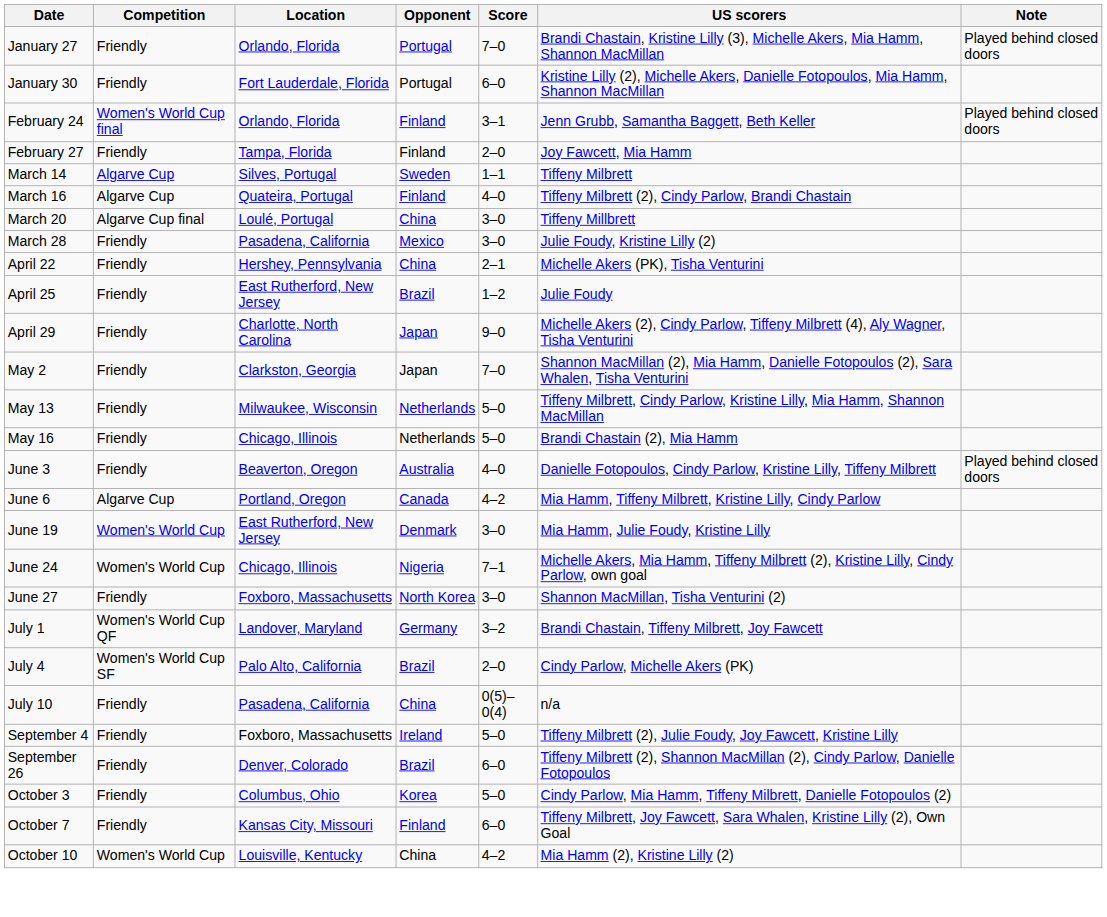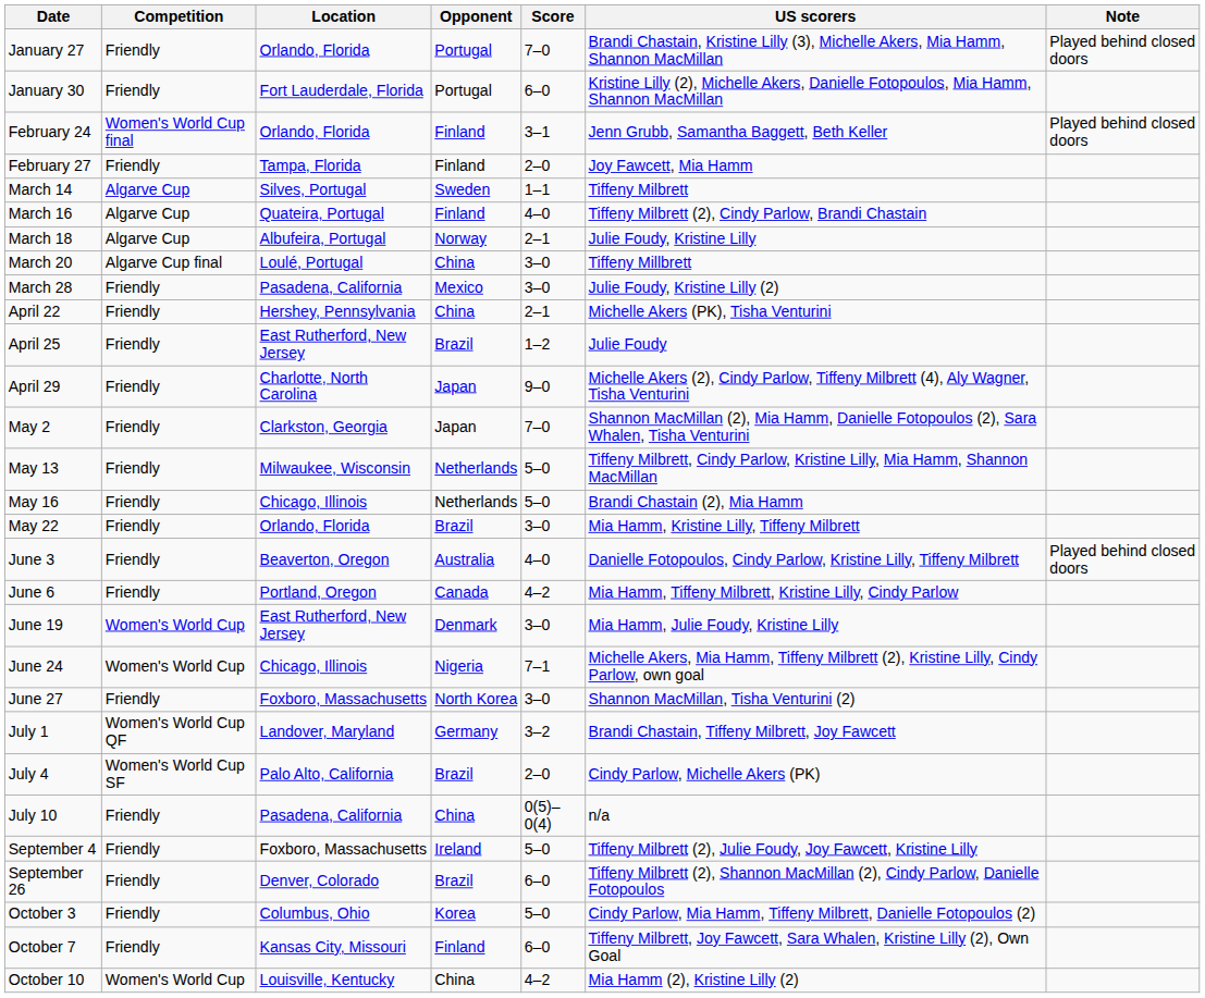 <table class="wikitable">
 <tr>
 <th>Date</th>
 <th>Competition</th>
 <th>Location</th>
 <th>Opponent</th>
 <th>Score</th>
 <th>US scorers</th>
 <th>Note</th>
 </tr>
 <tr>
 <td>January 27</td>
 <td>Friendly</td>
 <td><a href='#'>Orlando, Florida</a></td>
 <td><a href='#'>Portugal</a></td>
 <td>7–0</td>
 <td><a href='#'>Brandi Chastain</a>, <a href='#'>Kristine Lilly</a> (3), <a href='#'>Michelle Akers</a>, <a href='#'>Mia Hamm</a>, <a href='#'>Shannon MacMillan</a></td>
 <td>Played behind closed doors</td>
 </tr>
 <tr>
 <td>January 30</td>
 <td>Friendly</td>
 <td><a href='#'>Fort Lauderdale, Florida</a></td>
 <td>Portugal</td>
 <td>6–0</td>
 <td><a href='#'>Kristine Lilly</a> (2), <a href='#'>Michelle Akers</a>, <a href='#'>Danielle Fotopoulos</a>, <a href='#'>Mia Hamm</a>, <a href='#'>Shannon MacMillan</a></td>
 <td></td>
 </tr>
 <tr>
 <td>February 24</td>
 <td><a href='#'>Women's World Cup final</a></td>
 <td><a href='#'>Orlando, Florida</a></td>
 <td><a href='#'>Finland</a></td>
 <td>3–1</td>
 <td><a href='#'>Jenn Grubb</a>, <a href='#'>Samantha Baggett</a>, <a href='#'>Beth Keller</a></td>
 <td>Played behind closed doors</td>
 </tr>
 <tr>
 <td>February 27</td>
 <td>Friendly</td>
 <td><a href='#'>Tampa, Florida</a></td>
 <td>Finland</td>
 <td>2–0</td>
 <td><a href='#'>Joy Fawcett</a>, <a href='#'>Mia Hamm</a></td>
 <td></td>
 </tr>
 <tr>
 <td>March 14</td>
 <td><a href='#'>Algarve Cup</a></td>
 <td><a href='#'>Silves, Portugal</a></td>
 <td><a href='#'>Sweden</a></td>
 <td>1–1</td>
 <td><a href='#'>Tiffeny Milbrett</a></td>
 <td></td>
 </tr>
 <tr>
 <td>March 16</td>
 <td>Algarve Cup</td>
 <td><a href='#'>Quateira, Portugal</a></td>
 <td><a href='#'>Finland</a></td>
 <td>4–0</td>
 <td><a href='#'>Tiffeny Milbrett</a> (2), <a href='#'>Cindy Parlow</a>, <a href='#'>Brandi Chastain</a></td>
+<td></td>
+</tr>
+<tr>
+<td>March 18</td>
+<td>Algarve Cup</td>
+<td><a href='#'>Albufeira, Portugal</a></td>
+<td><a href='#'>Norway</a></td>
+<td>2–1</td>
+<td><a href='#'>Julie Foudy</a>, <a href='#'>Kristine Lilly</a></td>
 <td></td>
 </tr>
 <tr>
 <td>March 20</td>
 <td>Algarve Cup final</td>
 <td><a href='#'>Loulé, Portugal</a></td>
 <td><a href='#'>China</a></td>
 <td>3–0</td>
 <td><a href='#'>Tiffeny Millbrett</a></td>
 <td></td>
 </tr>
 <tr>
 <td>March 28</td>
 <td>Friendly</td>
 <td><a href='#'>Pasadena, California</a></td>
 <td><a href='#'>Mexico</a></td>
 <td>3–0</td>
 <td><a href='#'>Julie Foudy</a>, <a href='#'>Kristine Lilly</a> (2)</td>
 <td></td>
 </tr>
 <tr>
 <td>April 22</td>
 <td>Friendly</td>
 <td><a href='#'>Hershey, Pennsylvania</a></td>
 <td><a href='#'>China</a></td>
 <td>2–1</td>
 <td><a href='#'>Michelle Akers</a> (PK), <a href='#'>Tisha Venturini</a></td>
 <td></td>
 </tr>
 <tr>
 <td>April 25</td>
 <td>Friendly</td>
 <td><a href='#'>East Rutherford, New Jersey</a></td>
 <td><a href='#'>Brazil</a></td>
 <td>1–2</td>
 <td><a href='#'>Julie Foudy</a></td>
 <td></td>
 </tr>
 <tr>
 <td>April 29</td>
 <td>Friendly</td>
 <td><a href='#'>Charlotte, North Carolina</a></td>
 <td><a href='#'>Japan</a></td>
 <td>9–0</td>
 <td><a href='#'>Michelle Akers</a> (2), <a href='#'>Cindy Parlow</a>, <a href='#'>Tiffeny Milbrett</a> (4), <a href='#'>Aly Wagner</a>, <a href='#'>Tisha Venturini</a></td>
 <td></td>
 </tr>
 <tr>
 <td>May 2</td>
 <td>Friendly</td>
 <td><a href='#'>Clarkston, Georgia</a></td>
 <td>Japan</td>
 <td>7–0</td>
 <td><a href='#'>Shannon MacMillan</a> (2), <a href='#'>Mia Hamm</a>, <a href='#'>Danielle Fotopoulos</a> (2), <a href='#'>Sara Whalen</a>, <a href='#'>Tisha Venturini</a></td>
 <td></td>
 </tr>
 <tr>
 <td>May 13</td>
 <td>Friendly</td>
 <td><a href='#'>Milwaukee, Wisconsin</a></td>
 <td><a href='#'>Netherlands</a></td>
 <td>5–0</td>
 <td><a href='#'>Tiffeny Milbrett</a>, <a href='#'>Cindy Parlow</a>, <a href='#'>Kristine Lilly</a>, <a href='#'>Mia Hamm</a>, <a href='#'>Shannon MacMillan</a></td>
 <td></td>
 </tr>
 <tr>
 <td>May 16</td>
 <td>Friendly</td>
 <td><a href='#'>Chicago, Illinois</a></td>
 <td>Netherlands</td>
 <td>5–0</td>
 <td><a href='#'>Brandi Chastain</a> (2), <a href='#'>Mia Hamm</a></td>
 <td></td>
 </tr>
 <tr>
+<td>May 22</td>
+<td>Friendly</td>
+<td><a href='#'>Orlando, Florida</a></td>
+<td><a href='#'>Brazil</a></td>
+<td>3–0</td>
+<td><a href='#'>Mia Hamm</a>, <a href='#'>Kristine Lilly</a>, <a href='#'>Tiffeny Milbrett</a></td>
+<td></td>
+</tr>
+<tr>
 <td>June 3</td>
 <td>Friendly</td>
 <td><a href='#'>Beaverton, Oregon</a></td>
 <td><a href='#'>Australia</a></td>
 <td>4–0</td>
 <td><a href='#'>Danielle Fotopoulos</a>, <a href='#'>Cindy Parlow</a>, <a href='#'>Kristine Lilly</a>, <a href='#'>Tiffeny Milbrett</a></td>
 <td>Played behind closed doors</td>
 </tr>
 <tr>
 <td>June 6</td>
-<td>Algarve Cup</td>
+<td>Friendly</td>
 <td><a href='#'>Portland, Oregon</a></td>
 <td><a href='#'>Canada</a></td>
 <td>4–2</td>
 <td><a href='#'>Mia Hamm</a>, <a href='#'>Tiffeny Milbrett</a>, <a href='#'>Kristine Lilly</a>, <a href='#'>Cindy Parlow</a></td>
 <td></td>
 </tr>
 <tr>
 <td>June 19</td>
 <td><a href='#'>Women's World Cup</a></td>
 <td><a href='#'>East Rutherford, New Jersey</a></td>
 <td><a href='#'>Denmark</a></td>
 <td>3–0</td>
 <td><a href='#'>Mia Hamm</a>, <a href='#'>Julie Foudy</a>, <a href='#'>Kristine Lilly</a></td>
 <td></td>
 </tr>
 <tr>
 <td>June 24</td>
 <td>Women's World Cup</td>
 <td><a href='#'>Chicago, Illinois</a></td>
 <td><a href='#'>Nigeria</a></td>
 <td>7–1</td>
 <td><a href='#'>Michelle Akers</a>, <a href='#'>Mia Hamm</a>, <a href='#'>Tiffeny Milbrett</a> (2), <a href='#'>Kristine Lilly</a>, <a href='#'>Cindy Parlow</a>, own goal</td>
 <td></td>
 </tr>
 <tr>
 <td>June 27</td>
 <td>Friendly</td>
 <td><a href='#'>Foxboro, Massachusetts</a></td>
 <td><a href='#'>North Korea</a></td>
 <td>3–0</td>
 <td><a href='#'>Shannon MacMillan</a>, <a href='#'>Tisha Venturini</a> (2)</td>
 <td></td>
 </tr>
 <tr>
 <td>July 1</td>
 <td>Women's World Cup QF</td>
 <td><a href='#'>Landover, Maryland</a></td>
 <td><a href='#'>Germany</a></td>
 <td>3–2</td>
 <td><a href='#'>Brandi Chastain</a>, <a href='#'>Tiffeny Milbrett</a>, <a href='#'>Joy Fawcett</a></td>
 <td></td>
 </tr>
 <tr>
 <td>July 4</td>
 <td>Women's World Cup SF</td>
 <td><a href='#'>Palo Alto, California</a></td>
 <td><a href='#'>Brazil</a></td>
 <td>2–0</td>
 <td><a href='#'>Cindy Parlow</a>, <a href='#'>Michelle Akers</a> (PK)</td>
 <td></td>
 </tr>
 <tr>
 <td>July 10</td>
 <td>Friendly</td>
 <td><a href='#'>Pasadena, California</a></td>
 <td><a href='#'>China</a></td>
 <td>0(5)–0(4)</td>
 <td>n/a</td>
 <td></td>
 </tr>
 <tr>
 <td>September 4</td>
 <td>Friendly</td>
 <td>Foxboro, Massachusetts</td>
 <td><a href='#'>Ireland</a></td>
 <td>5–0</td>
 <td><a href='#'>Tiffeny Milbrett</a> (2), <a href='#'>Julie Foudy</a>, <a href='#'>Joy Fawcett</a>, <a href='#'>Kristine Lilly</a></td>
 <td></td>
 </tr>
 <tr>
 <td>September 26</td>
 <td>Friendly</td>
 <td><a href='#'>Denver, Colorado</a></td>
 <td><a href='#'>Brazil</a></td>
 <td>6–0</td>
 <td><a href='#'>Tiffeny Milbrett</a> (2), <a href='#'>Shannon MacMillan</a> (2), <a href='#'>Cindy Parlow</a>, <a href='#'>Danielle Fotopoulos</a></td>
 <td></td>
 </tr>
 <tr>
 <td>October 3</td>
 <td>Friendly</td>
 <td><a href='#'>Columbus, Ohio</a></td>
 <td><a href='#'>Korea</a></td>
 <td>5–0</td>
 <td><a href='#'>Cindy Parlow</a>, <a href='#'>Mia Hamm</a>, <a href='#'>Tiffeny Milbrett</a>, <a href='#'>Danielle Fotopoulos</a> (2)</td>
 <td></td>
 </tr>
 <tr>
 <td>October 7</td>
 <td>Friendly</td>
 <td><a href='#'>Kansas City, Missouri</a></td>
 <td><a href='#'>Finland</a></td>
 <td>6–0</td>
 <td><a href='#'>Tiffeny Milbrett</a>, <a href='#'>Joy Fawcett</a>, <a href='#'>Sara Whalen</a>, <a href='#'>Kristine Lilly</a> (2), Own Goal</td>
 <td></td>
 </tr>
 <tr>
 <td>October 10</td>
 <td>Women's World Cup</td>
 <td><a href='#'>Louisville, Kentucky</a></td>
 <td>China</td>
 <td>4–2</td>
 <td><a href='#'>Mia Hamm</a> (2), <a href='#'>Kristine Lilly</a> (2)</td>
 <td></td>
 </tr>
 </table>
